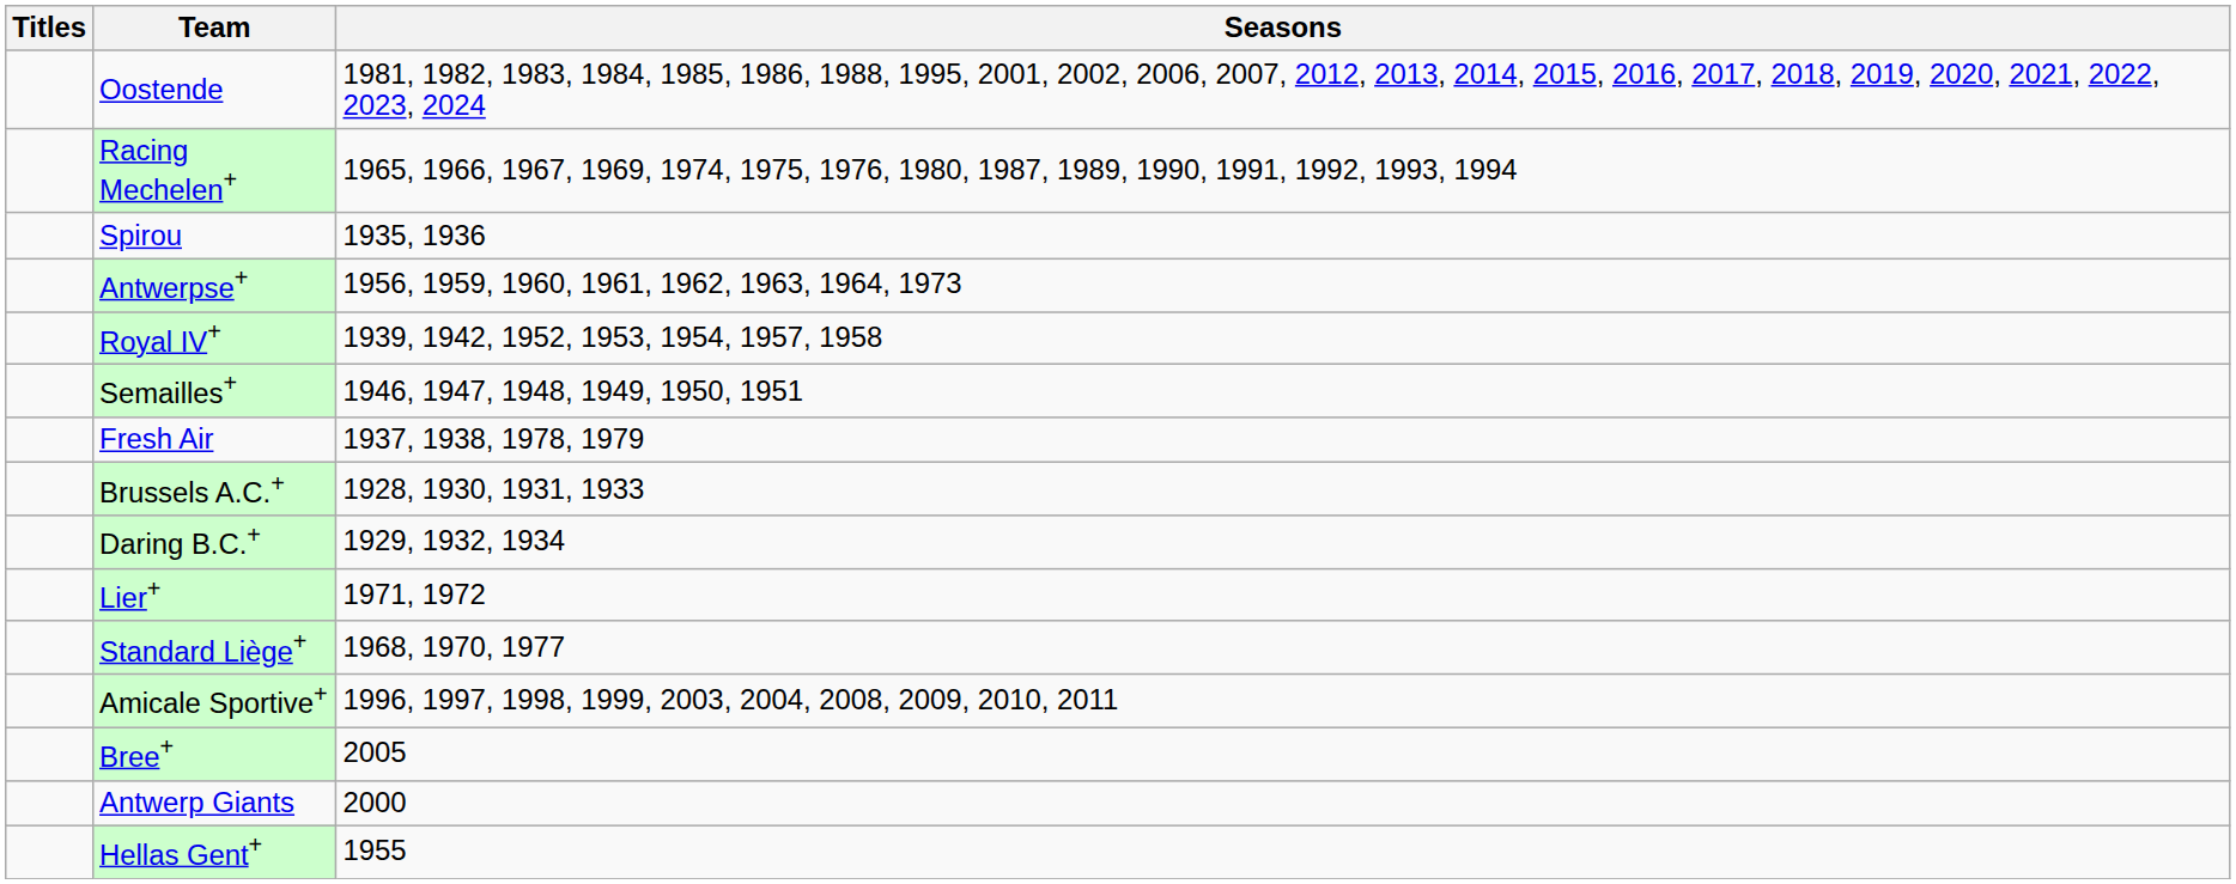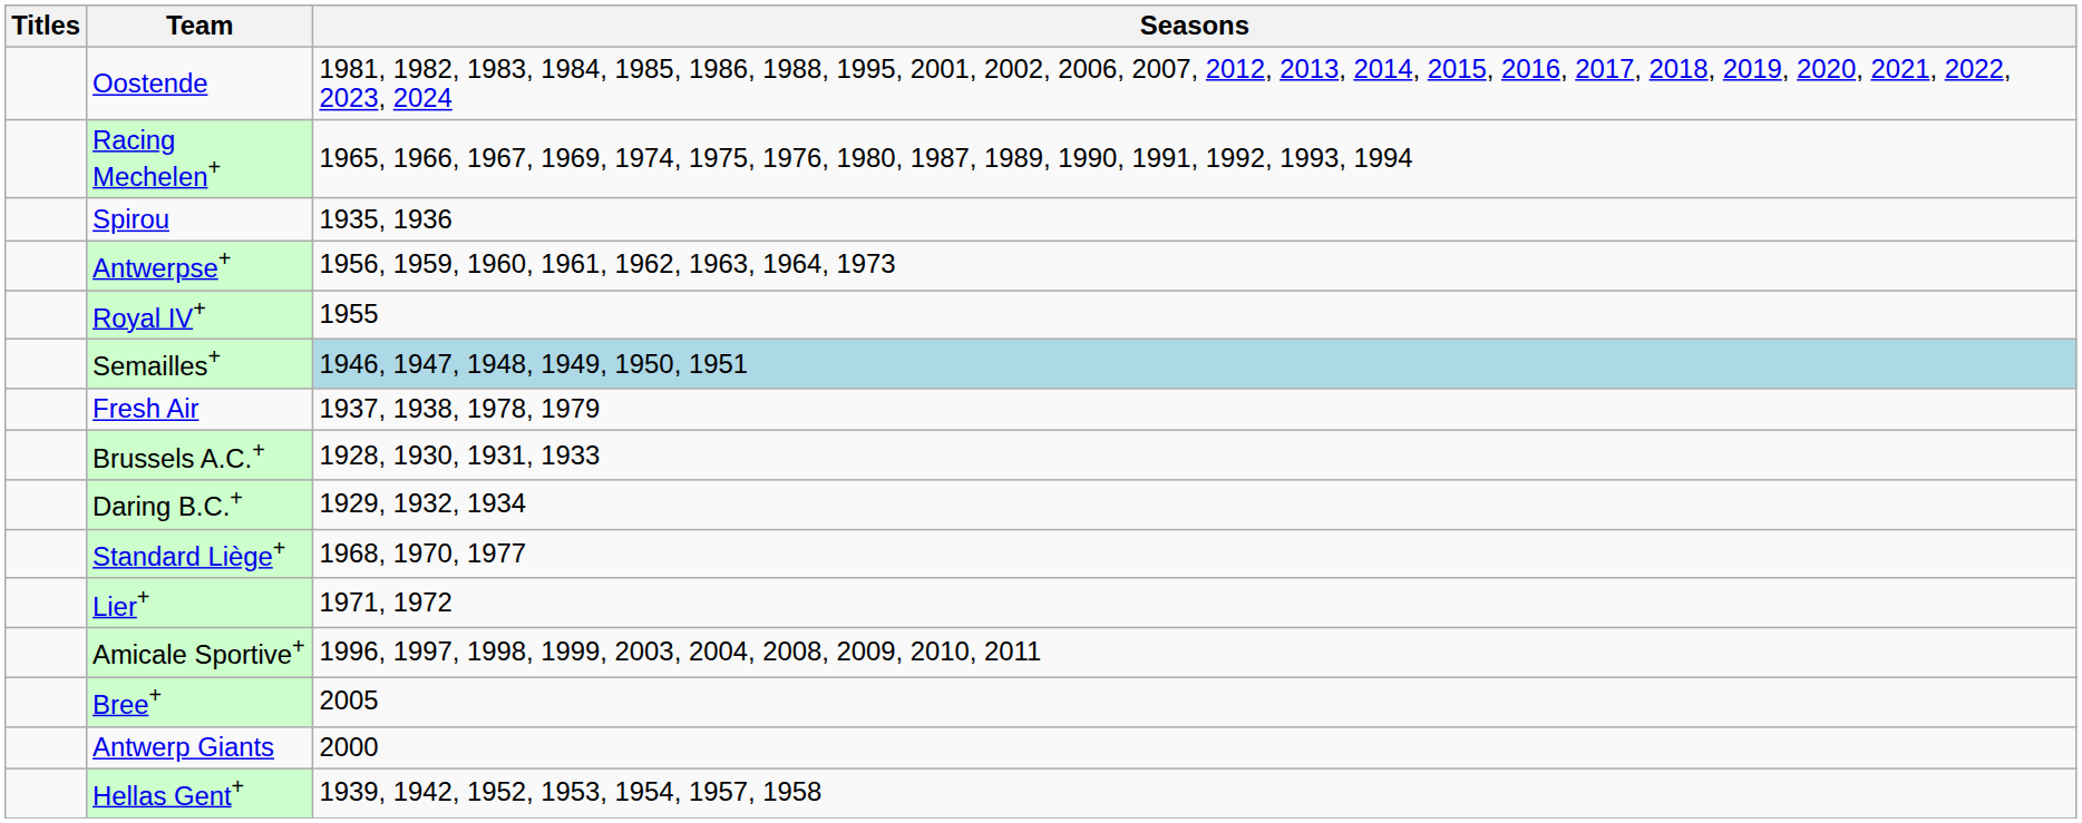 <table class="wikitable sortable">
 <tr>
 <th>Titles</th>
 <th>Team</th>
 <th>Seasons</th>
 </tr>
 <tr>
 <td></td>
 <td><a href='#'>Oostende</a></td>
 <td>1981, 1982, 1983, 1984, 1985, 1986, 1988, 1995, 2001, 2002, 2006, 2007, <a href='#'>2012</a>, <a href='#'>2013</a>, <a href='#'>2014</a>, <a href='#'>2015</a>, <a href='#'>2016</a>, <a href='#'>2017</a>, <a href='#'>2018</a>, <a href='#'>2019</a>, <a href='#'>2020</a>, <a href='#'>2021</a>, <a href='#'>2022</a>, <a href='#'>2023</a>, <a href='#'>2024</a></td>
 </tr>
 <tr>
 <td></td>
 <td style="background-color:#CCFFCC;"><a href='#'>Racing Mechelen</a><sup>+</sup></td>
 <td>1965, 1966, 1967, 1969, 1974, 1975, 1976, 1980, 1987, 1989, 1990, 1991, 1992, 1993, 1994</td>
 </tr>
 <tr>
 <td></td>
 <td><a href='#'>Spirou</a></td>
 <td>1935, 1936</td>
 </tr>
 <tr>
 <td></td>
 <td style="background-color:#CCFFCC;"><a href='#'>Antwerpse</a><sup>+</sup></td>
 <td>1956, 1959, 1960, 1961, 1962, 1963, 1964, 1973</td>
 </tr>
 <tr>
 <td></td>
 <td style="background-color:#CCFFCC;"><a href='#'>Royal IV</a><sup>+</sup></td>
-<td>1939, 1942, 1952, 1953, 1954, 1957, 1958</td>
+<td>1955</td>
 </tr>
 <tr>
 <td></td>
 <td style="background-color:#CCFFCC;">Semailles<sup>+</sup></td>
-<td>1946, 1947, 1948, 1949, 1950, 1951</td>
+<td style="background: lightblue;">1946, 1947, 1948, 1949, 1950, 1951</td>
 </tr>
 <tr>
 <td></td>
 <td><a href='#'>Fresh Air</a></td>
 <td>1937, 1938, 1978, 1979</td>
 </tr>
 <tr>
 <td></td>
 <td style="background-color:#CCFFCC;">Brussels A.C.<sup>+</sup></td>
 <td>1928, 1930, 1931, 1933</td>
 </tr>
 <tr>
 <td></td>
 <td style="background-color:#CCFFCC;">Daring B.C.<sup>+</sup></td>
 <td>1929, 1932, 1934</td>
 </tr>
 <tr>
 <td></td>
-<td style="background-color:#CCFFCC;"><a href='#'>Lier</a><sup>+</sup></td>
-<td>1971, 1972</td>
+<td style="background-color:#CCFFCC;"><a href='#'>Standard Liège</a><sup>+</sup></td>
+<td>1968, 1970, 1977</td>
 </tr>
 <tr>
 <td></td>
-<td style="background-color:#CCFFCC;"><a href='#'>Standard Liège</a><sup>+</sup></td>
-<td>1968, 1970, 1977</td>
+<td style="background-color:#CCFFCC;"><a href='#'>Lier</a><sup>+</sup></td>
+<td>1971, 1972</td>
 </tr>
 <tr>
 <td></td>
 <td style="background-color:#CCFFCC;">Amicale Sportive<sup>+</sup></td>
 <td>1996, 1997, 1998, 1999, 2003, 2004, 2008, 2009, 2010, 2011</td>
 </tr>
 <tr>
 <td></td>
 <td style="background-color:#CCFFCC;"><a href='#'>Bree</a><sup>+</sup></td>
 <td>2005</td>
 </tr>
 <tr>
 <td></td>
 <td><a href='#'>Antwerp Giants</a></td>
 <td>2000</td>
 </tr>
 <tr>
 <td></td>
 <td style="background-color:#CCFFCC;"><a href='#'>Hellas Gent</a><sup>+</sup></td>
-<td>1955</td>
+<td>1939, 1942, 1952, 1953, 1954, 1957, 1958</td>
 </tr>
 </table>
